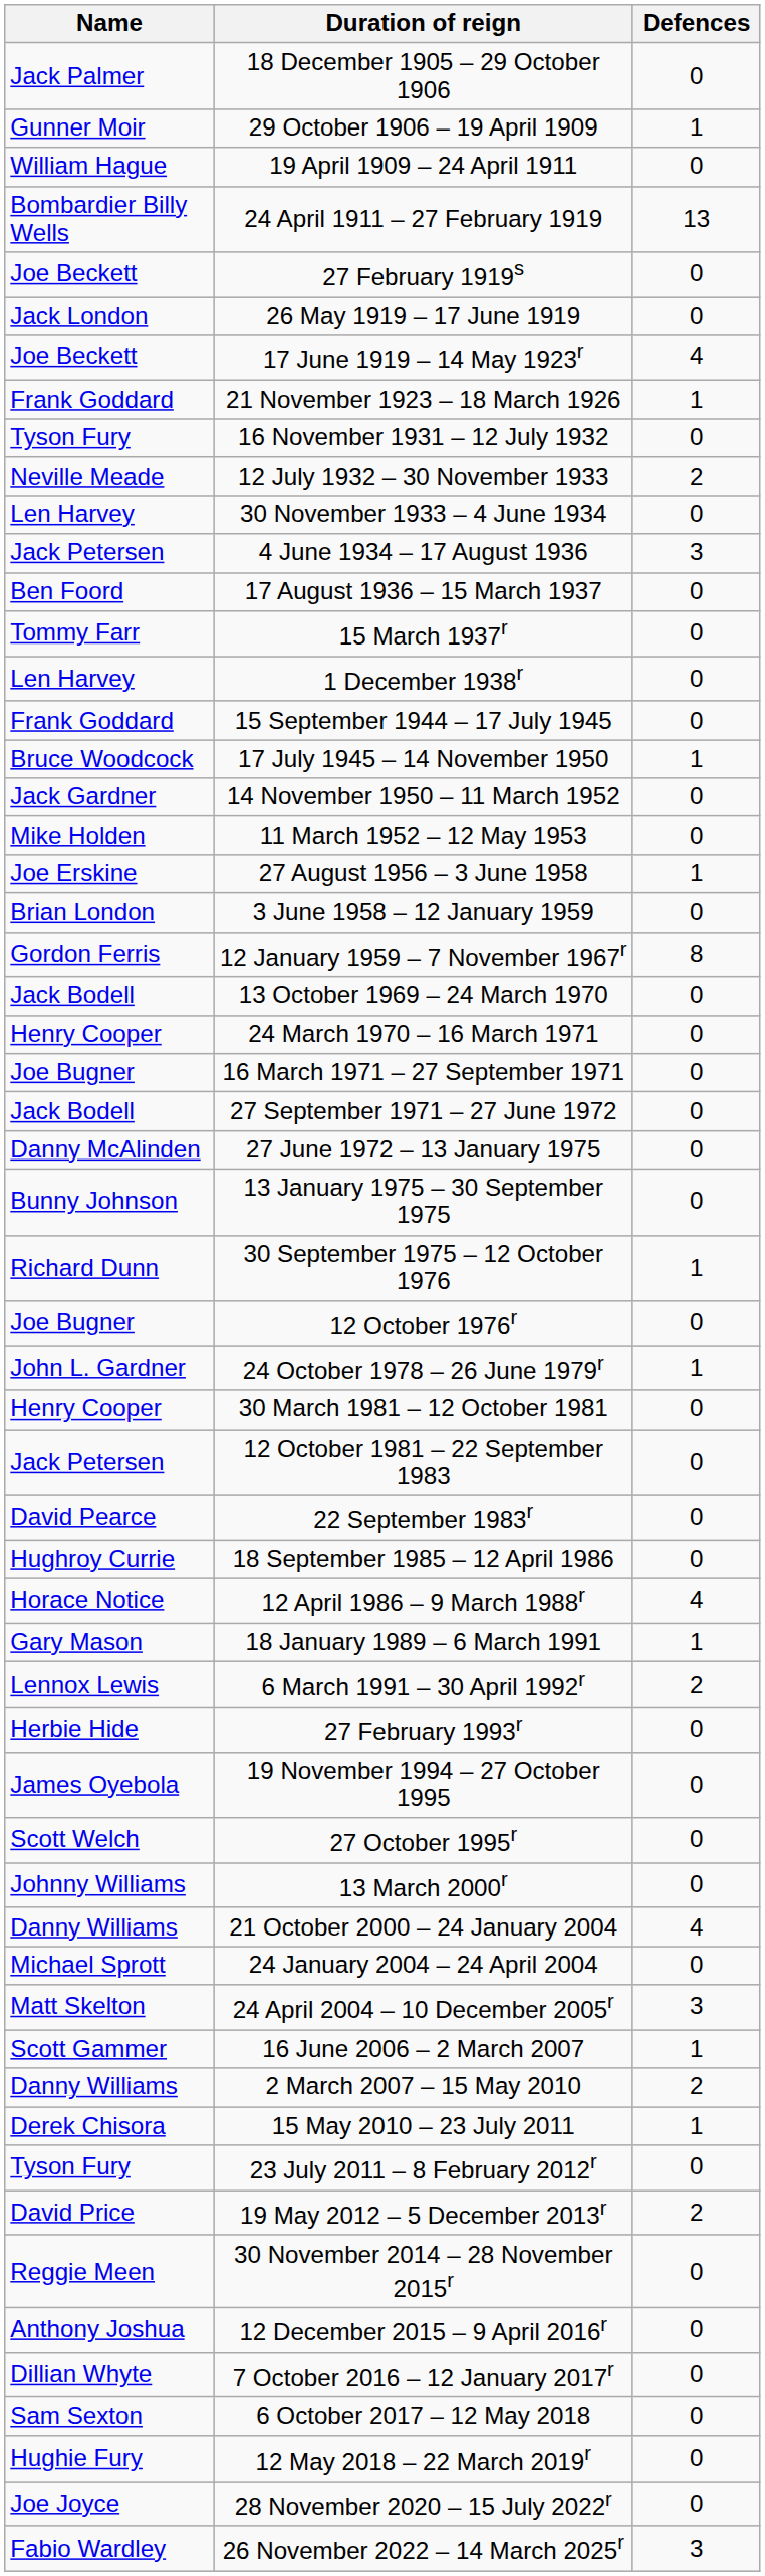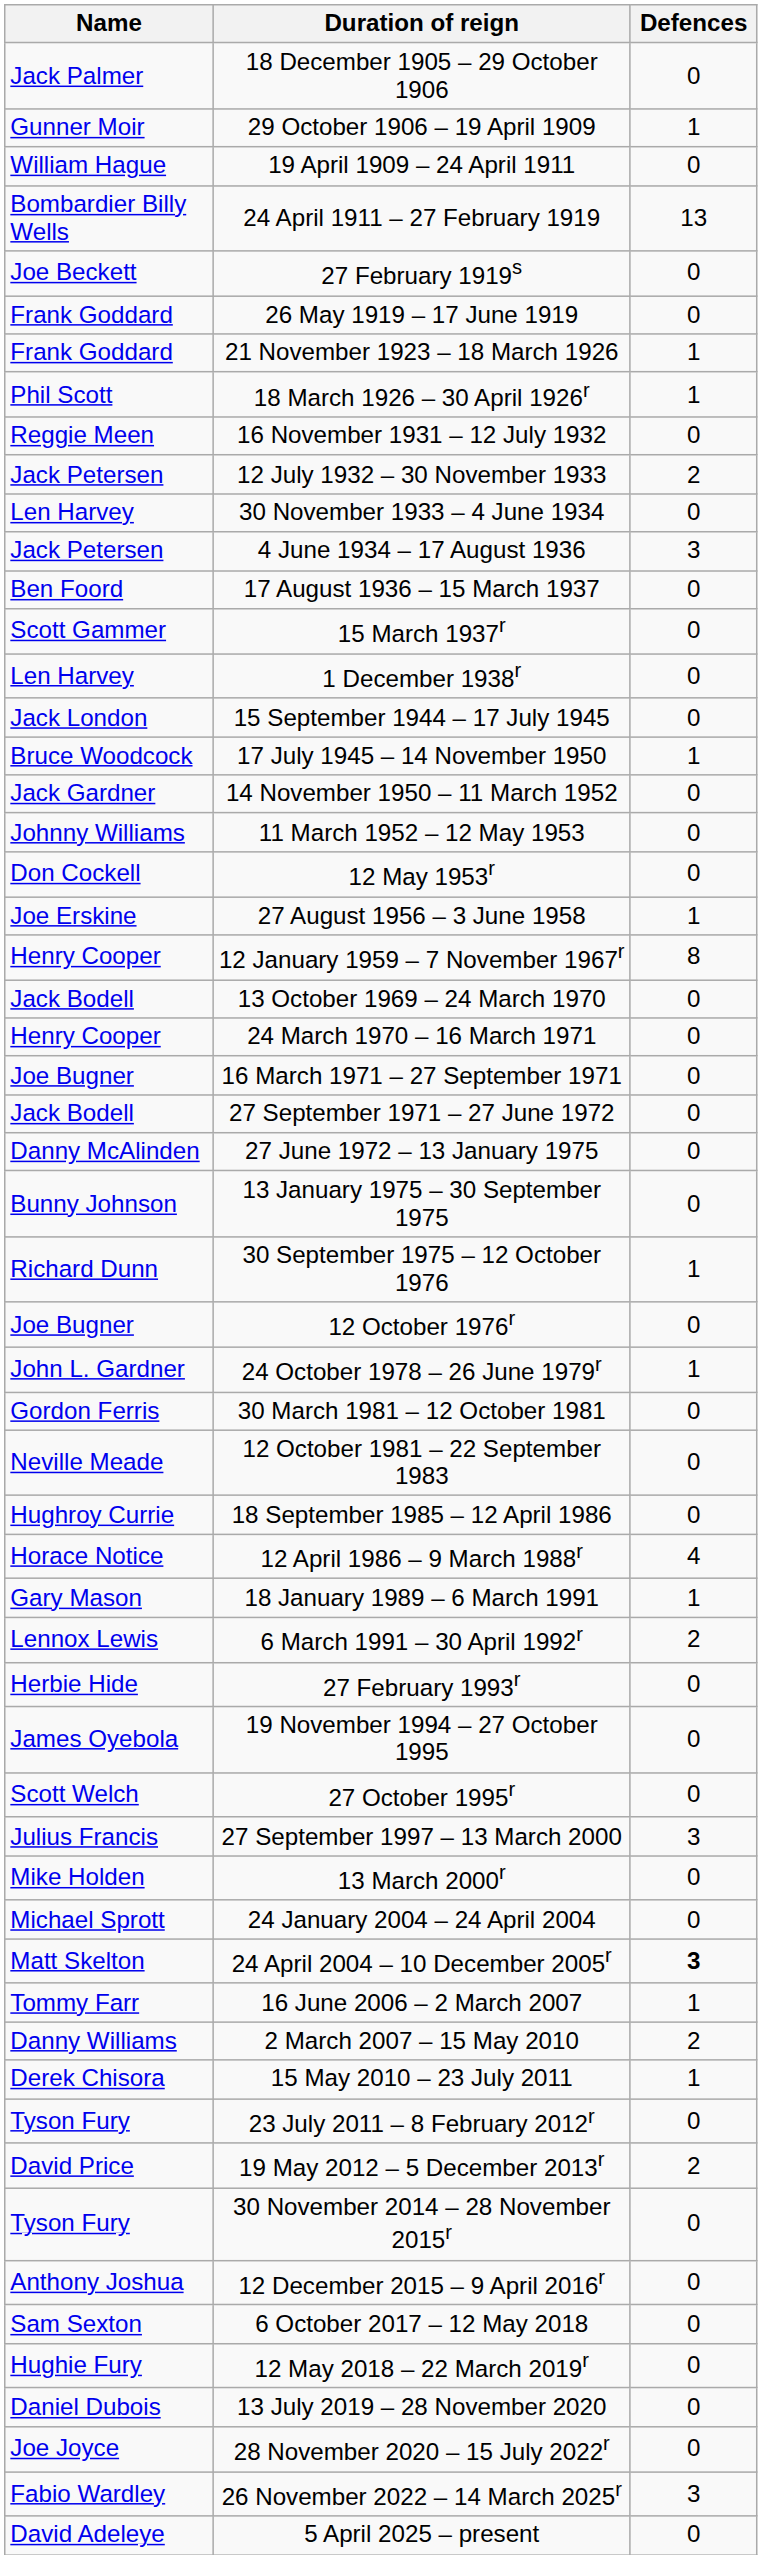 <table class="wikitable" width=80%>
 <tr>
 <th width=25%>Name</th>
 <th width=50%>Duration of reign</th>
 <th width=10%>Defences</th>
 </tr>
 <tr align=center>
 <td align=left><a href='#'>Jack Palmer</a></td>
 <td>18 December 1905 – 29 October 1906</td>
 <td>0</td>
 </tr>
 <tr align=center>
 <td align=left><a href='#'>Gunner Moir</a></td>
 <td>29 October 1906 – 19 April 1909</td>
 <td>1</td>
 </tr>
 <tr align=center>
 <td align=left><a href='#'>William Hague</a></td>
 <td>19 April 1909 – 24 April 1911</td>
 <td>0</td>
 </tr>
 <tr align=center>
 <td align=left><a href='#'>Bombardier Billy Wells</a></td>
 <td>24 April 1911 – 27 February 1919</td>
 <td>13</td>
 </tr>
 <tr align=center>
 <td align=left><a href='#'>Joe Beckett</a></td>
 <td>27 February 1919<sup>s</sup></td>
 <td>0</td>
 </tr>
 <tr align=center>
-<td align=left><a href='#'>Jack London</a></td>
+<td align=left><a href='#'>Frank Goddard</a></td>
 <td>26 May 1919 – 17 June 1919</td>
 <td>0</td>
-</tr>
-<tr align=center>
-<td align=left><a href='#'>Joe Beckett</a></td>
-<td>17 June 1919 – 14 May 1923<sup>r</sup></td>
-<td>4</td>
 </tr>
 <tr align=center>
 <td align=left><a href='#'>Frank Goddard</a></td>
 <td>21 November 1923 – 18 March 1926</td>
 <td>1</td>
 </tr>
 <tr align=center>
-<td align=left><a href='#'>Tyson Fury</a></td>
+<td align=left><a href='#'>Phil Scott</a></td>
+<td>18 March 1926 – 30 April 1926<sup>r</sup></td>
+<td>1</td>
+</tr>
+<tr align=center>
+<td align=left><a href='#'>Reggie Meen</a></td>
 <td>16 November 1931 – 12 July 1932</td>
 <td>0</td>
 </tr>
 <tr align=center>
-<td align=left><a href='#'>Neville Meade</a></td>
+<td align=left><a href='#'>Jack Petersen</a></td>
 <td>12 July 1932 – 30 November 1933</td>
 <td>2</td>
 </tr>
 <tr align=center>
 <td align=left><a href='#'>Len Harvey</a></td>
 <td>30 November 1933 – 4 June 1934</td>
 <td>0</td>
 </tr>
 <tr align=center>
 <td align=left><a href='#'>Jack Petersen</a></td>
 <td>4 June 1934 – 17 August 1936</td>
 <td>3</td>
 </tr>
 <tr align=center>
 <td align=left><a href='#'>Ben Foord</a></td>
 <td>17 August 1936 – 15 March 1937</td>
 <td>0</td>
 </tr>
 <tr align=center>
-<td align=left><a href='#'>Tommy Farr</a></td>
+<td align=left><a href='#'>Scott Gammer</a></td>
 <td>15 March 1937<sup>r</sup></td>
 <td>0</td>
 </tr>
 <tr align=center>
 <td align=left><a href='#'>Len Harvey</a></td>
 <td>1 December 1938<sup>r</sup></td>
 <td>0</td>
 </tr>
 <tr align=center>
-<td align=left><a href='#'>Frank Goddard</a></td>
+<td align=left><a href='#'>Jack London</a></td>
 <td>15 September 1944 – 17 July 1945</td>
 <td>0</td>
 </tr>
 <tr align=center>
 <td align=left><a href='#'>Bruce Woodcock</a></td>
 <td>17 July 1945 – 14 November 1950</td>
 <td>1</td>
 </tr>
 <tr align=center>
 <td align=left><a href='#'>Jack Gardner</a></td>
 <td>14 November 1950 – 11 March 1952</td>
 <td>0</td>
 </tr>
 <tr align=center>
-<td align=left><a href='#'>Mike Holden</a></td>
+<td align=left><a href='#'>Johnny Williams</a></td>
 <td>11 March 1952 – 12 May 1953</td>
+<td>0</td>
+</tr>
+<tr align=center>
+<td align=left><a href='#'>Don Cockell</a></td>
+<td>12 May 1953<sup>r</sup></td>
 <td>0</td>
 </tr>
 <tr align=center>
 <td align=left><a href='#'>Joe Erskine</a></td>
 <td>27 August 1956 – 3 June 1958</td>
 <td>1</td>
 </tr>
 <tr align=center>
-<td align=left><a href='#'>Brian London</a></td>
-<td>3 June 1958 – 12 January 1959</td>
-<td>0</td>
-</tr>
-<tr align=center>
-<td align=left><a href='#'>Gordon Ferris</a></td>
+<td align=left><a href='#'>Henry Cooper</a></td>
 <td>12 January 1959 – 7 November 1967<sup>r</sup></td>
 <td>8</td>
 </tr>
 <tr align=center>
 <td align=left><a href='#'>Jack Bodell</a></td>
 <td>13 October 1969 – 24 March 1970</td>
 <td>0</td>
 </tr>
 <tr align=center>
 <td align=left><a href='#'>Henry Cooper</a></td>
 <td>24 March 1970 – 16 March 1971</td>
 <td>0</td>
 </tr>
 <tr align=center>
 <td align=left><a href='#'>Joe Bugner</a></td>
 <td>16 March 1971 – 27 September 1971</td>
 <td>0</td>
 </tr>
 <tr align=center>
 <td align=left><a href='#'>Jack Bodell</a></td>
 <td>27 September 1971 – 27 June 1972</td>
 <td>0</td>
 </tr>
 <tr align=center>
 <td align=left><a href='#'>Danny McAlinden</a></td>
 <td>27 June 1972 – 13 January 1975</td>
 <td>0</td>
 </tr>
 <tr align=center>
 <td align=left><a href='#'>Bunny Johnson</a></td>
 <td>13 January 1975 – 30 September 1975</td>
 <td>0</td>
 </tr>
 <tr align=center>
 <td align=left><a href='#'>Richard Dunn</a></td>
 <td>30 September 1975 – 12 October 1976</td>
 <td>1</td>
 </tr>
 <tr align=center>
 <td align=left><a href='#'>Joe Bugner</a></td>
 <td>12 October 1976<sup>r</sup></td>
 <td>0</td>
 </tr>
 <tr align=center>
 <td align=left><a href='#'>John L. Gardner</a></td>
 <td>24 October 1978 – 26 June 1979<sup>r</sup></td>
 <td>1</td>
 </tr>
 <tr align=center>
-<td align=left><a href='#'>Henry Cooper</a></td>
+<td align=left><a href='#'>Gordon Ferris</a></td>
 <td>30 March 1981 – 12 October 1981</td>
 <td>0</td>
 </tr>
 <tr align=center>
-<td align=left><a href='#'>Jack Petersen</a></td>
+<td align=left><a href='#'>Neville Meade</a></td>
 <td>12 October 1981 – 22 September 1983</td>
-<td>0</td>
-</tr>
-<tr align=center>
-<td align=left><a href='#'>David Pearce</a></td>
-<td>22 September 1983<sup>r</sup></td>
 <td>0</td>
 </tr>
 <tr align=center>
 <td align=left><a href='#'>Hughroy Currie</a></td>
 <td>18 September 1985 – 12 April 1986</td>
 <td>0</td>
 </tr>
 <tr align=center>
 <td align=left><a href='#'>Horace Notice</a></td>
 <td>12 April 1986 – 9 March 1988<sup>r</sup></td>
 <td>4</td>
 </tr>
 <tr align=center>
 <td align=left><a href='#'>Gary Mason</a></td>
 <td>18 January 1989 – 6 March 1991</td>
 <td>1</td>
 </tr>
 <tr align=center>
 <td align=left><a href='#'>Lennox Lewis</a></td>
 <td>6 March 1991 – 30 April 1992<sup>r</sup></td>
 <td>2</td>
 </tr>
 <tr align=center>
 <td align=left><a href='#'>Herbie Hide</a></td>
 <td>27 February 1993<sup>r</sup></td>
 <td>0</td>
 </tr>
 <tr align=center>
 <td align=left><a href='#'>James Oyebola</a></td>
 <td>19 November 1994 – 27 October 1995</td>
 <td>0</td>
 </tr>
 <tr align=center>
 <td align=left><a href='#'>Scott Welch</a></td>
 <td>27 October 1995<sup>r</sup></td>
 <td>0</td>
 </tr>
 <tr align=center>
-<td align=left><a href='#'>Johnny Williams</a></td>
+<td align=left><a href='#'>Julius Francis</a></td>
+<td>27 September 1997 – 13 March 2000</td>
+<td>3</td>
+</tr>
+<tr align=center>
+<td align=left><a href='#'>Mike Holden</a></td>
 <td>13 March 2000<sup>r</sup></td>
 <td>0</td>
-</tr>
-<tr align=center>
-<td align=left><a href='#'>Danny Williams</a></td>
-<td>21 October 2000 – 24 January 2004</td>
-<td>4</td>
 </tr>
 <tr align=center>
 <td align=left><a href='#'>Michael Sprott</a></td>
 <td>24 January 2004 – 24 April 2004</td>
 <td>0</td>
 </tr>
 <tr align=center>
 <td align=left><a href='#'>Matt Skelton</a></td>
 <td>24 April 2004 – 10 December 2005<sup>r</sup></td>
-<td>3</td>
+<td><strong>3</strong></td>
 </tr>
 <tr align=center>
-<td align=left><a href='#'>Scott Gammer</a></td>
+<td align=left><a href='#'>Tommy Farr</a></td>
 <td>16 June 2006 – 2 March 2007</td>
 <td>1</td>
 </tr>
 <tr align=center>
 <td align=left><a href='#'>Danny Williams</a></td>
 <td>2 March 2007 – 15 May 2010</td>
 <td>2</td>
 </tr>
 <tr align=center>
 <td align=left><a href='#'>Derek Chisora</a></td>
 <td>15 May 2010 – 23 July 2011</td>
 <td>1</td>
 </tr>
 <tr align=center>
 <td align=left><a href='#'>Tyson Fury</a></td>
 <td>23 July 2011 – 8 February 2012<sup>r</sup></td>
 <td>0</td>
 </tr>
 <tr align=center>
 <td align=left><a href='#'>David Price</a></td>
 <td>19 May 2012 – 5 December 2013<sup>r</sup></td>
 <td>2</td>
 </tr>
 <tr align=center>
-<td align=left><a href='#'>Reggie Meen</a></td>
+<td align=left><a href='#'>Tyson Fury</a></td>
 <td>30 November 2014 – 28 November 2015<sup>r</sup></td>
 <td>0</td>
 </tr>
 <tr align=center>
 <td align=left><a href='#'>Anthony Joshua</a></td>
 <td>12 December 2015 – 9 April 2016<sup>r</sup></td>
-<td>0</td>
-</tr>
-<tr align=center>
-<td align=left><a href='#'>Dillian Whyte</a></td>
-<td>7 October 2016 – 12 January 2017<sup>r</sup></td>
 <td>0</td>
 </tr>
 <tr align=center>
 <td align=left><a href='#'>Sam Sexton</a></td>
 <td>6 October 2017 – 12 May 2018</td>
 <td>0</td>
 </tr>
 <tr align=center>
 <td align=left><a href='#'>Hughie Fury</a></td>
 <td>12 May 2018 – 22 March 2019<sup>r</sup></td>
 <td>0</td>
 </tr>
 <tr align=center>
+<td align=left><a href='#'>Daniel Dubois</a></td>
+<td>13 July 2019 – 28 November 2020</td>
+<td>0</td>
+</tr>
+<tr align=center>
 <td align=left><a href='#'>Joe Joyce</a></td>
 <td>28 November 2020 – 15 July 2022<sup>r</sup></td>
 <td>0</td>
 </tr>
 <tr align=center>
 <td align=left><a href='#'>Fabio Wardley</a></td>
 <td>26 November 2022 – 14 March 2025<sup>r</sup></td>
 <td>3</td>
 </tr>
+<tr align=center>
+<td align=left><a href='#'>David Adeleye</a></td>
+<td>5 April 2025 – present</td>
+<td>0</td>
+</tr>
 </table>
